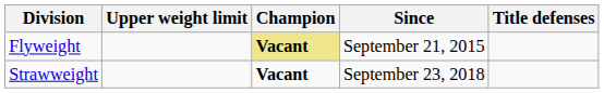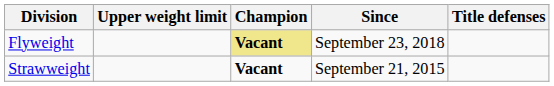 <table class="wikitable">
 <tr>
 <th>Division</th>
 <th>Upper weight limit</th>
 <th>Champion</th>
 <th>Since</th>
 <th>Title defenses</th>
 </tr>
 <tr>
 <td><a href='#'>Flyweight</a></td>
 <td></td>
 <td style="background: khaki;"> <strong>Vacant</strong></td>
-<td>September 21, 2015</td>
+<td>September 23, 2018</td>
 <td></td>
 </tr>
 <tr>
 <td><a href='#'>Strawweight</a></td>
 <td></td>
 <td> <strong>Vacant</strong></td>
-<td>September 23, 2018</td>
+<td>September 21, 2015</td>
 <td></td>
 </tr>
 </table>
